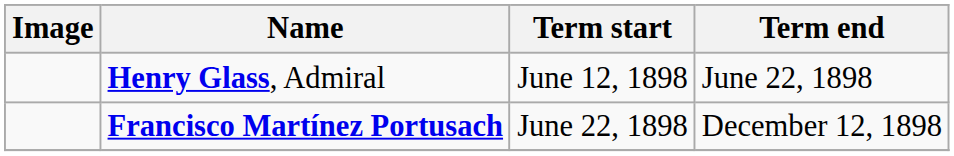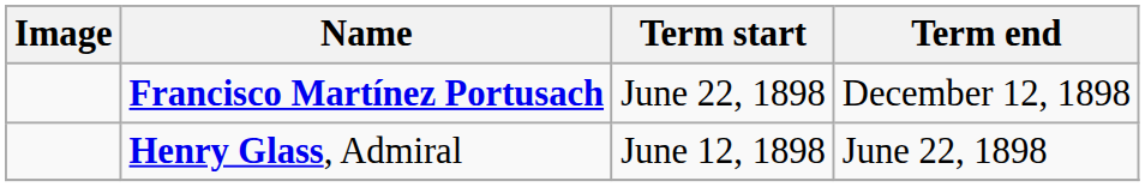 <table class="wikitable">
 <tr>
 <th>Image</th>
 <th>Name</th>
 <th>Term start</th>
 <th>Term end</th>
 </tr>
 <tr>
 <td></td>
+<td><strong><a href='#'>Francisco Martínez Portusach</a></strong></td>
+<td>June 22, 1898</td>
+<td>December 12, 1898</td>
+</tr>
+<tr>
+<td></td>
 <td><strong><a href='#'>Henry Glass</a></strong>, Admiral</td>
 <td>June 12, 1898</td>
 <td>June 22, 1898</td>
 </tr>
 <tr>
-<td></td>
-<td><strong><a href='#'>Francisco Martínez Portusach</a></strong></td>
-<td>June 22, 1898</td>
-<td>December 12, 1898</td>
-</tr>
-<tr>
 </tr>
 </table>
